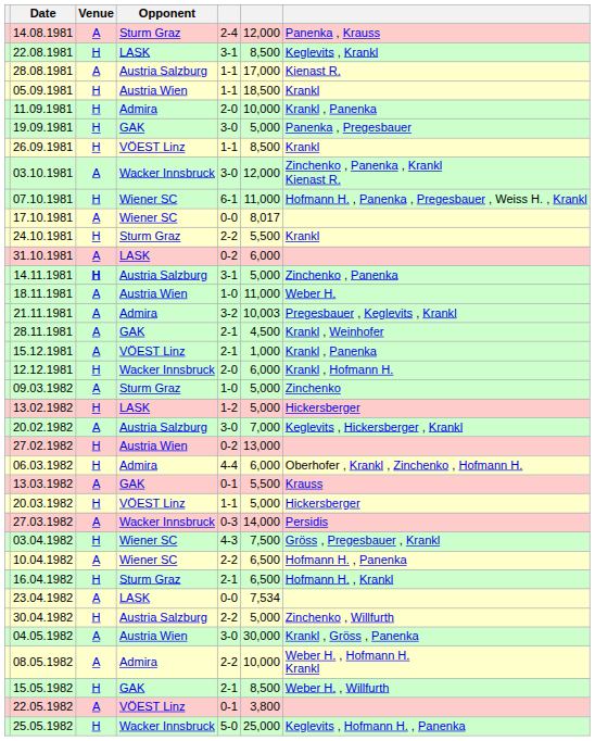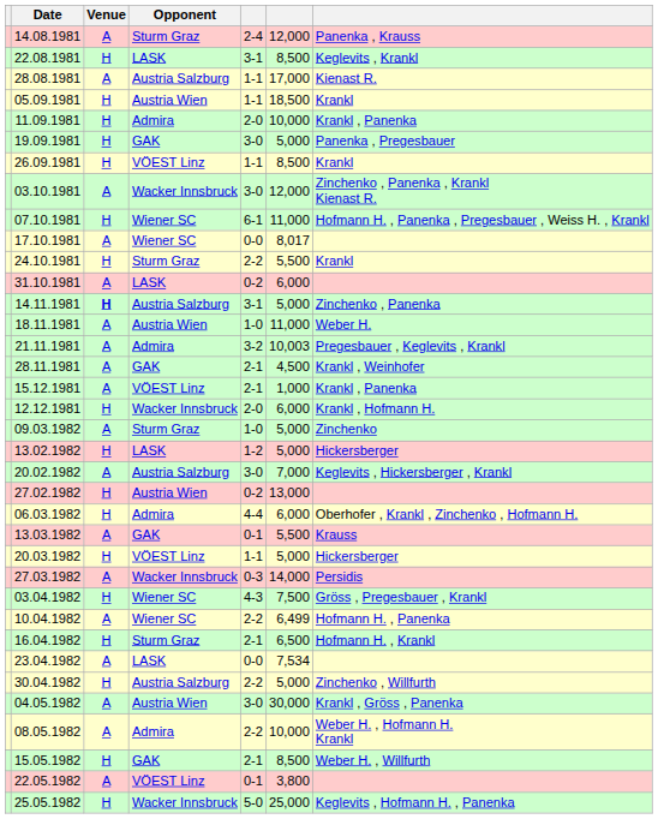 <table class="wikitable" Style="text-align: center">
 <tr>
 <th></th>
 <th>Date</th>
 <th>Venue</th>
 <th>Opponent</th>
 <th></th>
 <th></th>
 <th></th>
 </tr>
 <tr style="background:#fcc">
 <td></td>
 <td>14.08.1981</td>
 <td><a href='#'>A</a></td>
 <td align="left"><a href='#'>Sturm Graz</a></td>
 <td>2-4</td>
 <td align="right">12,000</td>
 <td align="left"><a href='#'>Panenka</a> , <a href='#'>Krauss</a> </td>
 </tr>
 <tr style="background:#cfc">
 <td></td>
 <td>22.08.1981</td>
 <td><a href='#'>H</a></td>
 <td align="left"><a href='#'>LASK</a></td>
 <td>3-1</td>
 <td align="right">8,500</td>
 <td align="left"><a href='#'>Keglevits</a> , <a href='#'>Krankl</a>  </td>
 </tr>
 <tr style="background:#ffc">
 <td></td>
 <td>28.08.1981</td>
 <td><a href='#'>A</a></td>
 <td align="left"><a href='#'>Austria Salzburg</a></td>
 <td>1-1</td>
 <td align="right">17,000</td>
 <td align="left"><a href='#'>Kienast R.</a> </td>
 </tr>
 <tr style="background:#ffc">
 <td></td>
 <td>05.09.1981</td>
 <td><a href='#'>H</a></td>
 <td align="left"><a href='#'>Austria Wien</a></td>
 <td>1-1</td>
 <td align="right">18,500</td>
 <td align="left"><a href='#'>Krankl</a> </td>
 </tr>
 <tr style="background:#cfc">
 <td></td>
 <td>11.09.1981</td>
 <td><a href='#'>H</a></td>
 <td align="left"><a href='#'>Admira</a></td>
 <td>2-0</td>
 <td align="right">10,000</td>
 <td align="left"><a href='#'>Krankl</a> , <a href='#'>Panenka</a> </td>
 </tr>
 <tr style="background:#cfc">
 <td></td>
 <td>19.09.1981</td>
 <td><a href='#'>H</a></td>
 <td align="left"><a href='#'>GAK</a></td>
 <td>3-0</td>
 <td align="right">5,000</td>
 <td align="left"><a href='#'>Panenka</a>  , <a href='#'>Pregesbauer</a> </td>
 </tr>
 <tr style="background:#ffc">
 <td></td>
 <td>26.09.1981</td>
 <td><a href='#'>H</a></td>
 <td align="left"><a href='#'>VÖEST Linz</a></td>
 <td>1-1</td>
 <td align="right">8,500</td>
 <td align="left"><a href='#'>Krankl</a> </td>
 </tr>
 <tr style="background:#cfc">
 <td></td>
 <td>03.10.1981</td>
 <td><a href='#'>A</a></td>
 <td align="left"><a href='#'>Wacker Innsbruck</a></td>
 <td>3-0</td>
 <td align="right">12,000</td>
 <td align="left"><a href='#'>Zinchenko</a> , <a href='#'>Panenka</a> , <a href='#'>Krankl</a>  <br> <a href='#'>Kienast R.</a> </td>
 </tr>
 <tr style="background:#cfc">
 <td></td>
 <td>07.10.1981</td>
 <td><a href='#'>H</a></td>
 <td align="left"><a href='#'>Wiener SC</a></td>
 <td>6-1</td>
 <td align="right">11,000</td>
 <td align="left"><a href='#'>Hofmann H.</a> , <a href='#'>Panenka</a>  , <a href='#'>Pregesbauer</a> , Weiss H. , <a href='#'>Krankl</a> </td>
 </tr>
 <tr style="background:#ffc">
 <td></td>
 <td>17.10.1981</td>
 <td><a href='#'>A</a></td>
 <td align="left"><a href='#'>Wiener SC</a></td>
 <td>0-0</td>
 <td align="right">8,017</td>
 <td align="left"></td>
 </tr>
 <tr style="background:#ffc">
 <td></td>
 <td>24.10.1981</td>
 <td><a href='#'>H</a></td>
 <td align="left"><a href='#'>Sturm Graz</a></td>
 <td>2-2</td>
 <td align="right">5,500</td>
 <td align="left"><a href='#'>Krankl</a>  </td>
 </tr>
 <tr style="background:#fcc">
 <td></td>
 <td>31.10.1981</td>
 <td><a href='#'>A</a></td>
 <td align="left"><a href='#'>LASK</a></td>
 <td>0-2</td>
 <td align="right">6,000</td>
 <td align="left"></td>
 </tr>
 <tr style="background:#cfc">
 <td></td>
 <td>14.11.1981</td>
 <td><strong><a href='#'>H</a></strong></td>
 <td align="left"><a href='#'>Austria Salzburg</a></td>
 <td>3-1</td>
 <td align="right">5,000</td>
 <td align="left"><a href='#'>Zinchenko</a>  , <a href='#'>Panenka</a> </td>
 </tr>
 <tr style="background:#cfc">
 <td></td>
 <td>18.11.1981</td>
 <td><a href='#'>A</a></td>
 <td align="left"><a href='#'>Austria Wien</a></td>
 <td>1-0</td>
 <td align="right">11,000</td>
 <td align="left"><a href='#'>Weber H.</a> </td>
 </tr>
 <tr style="background:#cfc">
 <td></td>
 <td>21.11.1981</td>
 <td><a href='#'>A</a></td>
 <td align="left"><a href='#'>Admira</a></td>
 <td>3-2</td>
 <td align="right">10,003</td>
 <td align="left"><a href='#'>Pregesbauer</a> , <a href='#'>Keglevits</a> , <a href='#'>Krankl</a> </td>
 </tr>
 <tr style="background:#cfc">
 <td></td>
 <td>28.11.1981</td>
 <td><a href='#'>A</a></td>
 <td align="left"><a href='#'>GAK</a></td>
 <td>2-1</td>
 <td align="right">4,500</td>
 <td align="left"><a href='#'>Krankl</a> , <a href='#'>Weinhofer</a> </td>
 </tr>
 <tr style="background:#cfc">
 <td></td>
 <td>15.12.1981</td>
 <td><a href='#'>A</a></td>
 <td align="left"><a href='#'>VÖEST Linz</a></td>
 <td>2-1</td>
 <td align="right">1,000</td>
 <td align="left"><a href='#'>Krankl</a> , <a href='#'>Panenka</a> </td>
 </tr>
 <tr style="background:#cfc">
 <td></td>
 <td>12.12.1981</td>
 <td><a href='#'>H</a></td>
 <td align="left"><a href='#'>Wacker Innsbruck</a></td>
 <td>2-0</td>
 <td align="right">6,000</td>
 <td align="left"><a href='#'>Krankl</a> , <a href='#'>Hofmann H.</a> </td>
 </tr>
 <tr style="background:#cfc">
 <td></td>
 <td>09.03.1982</td>
 <td><a href='#'>A</a></td>
 <td align="left"><a href='#'>Sturm Graz</a></td>
 <td>1-0</td>
 <td align="right">5,000</td>
 <td align="left"><a href='#'>Zinchenko</a> </td>
 </tr>
 <tr style="background:#fcc">
 <td></td>
 <td>13.02.1982</td>
 <td><a href='#'>H</a></td>
 <td align="left"><a href='#'>LASK</a></td>
 <td>1-2</td>
 <td align="right">5,000</td>
 <td align="left"><a href='#'>Hickersberger</a> </td>
 </tr>
 <tr style="background:#cfc">
 <td></td>
 <td>20.02.1982</td>
 <td><a href='#'>A</a></td>
 <td align="left"><a href='#'>Austria Salzburg</a></td>
 <td>3-0</td>
 <td align="right">7,000</td>
 <td align="left"><a href='#'>Keglevits</a> , <a href='#'>Hickersberger</a> , <a href='#'>Krankl</a> </td>
 </tr>
 <tr style="background:#fcc">
 <td></td>
 <td>27.02.1982</td>
 <td><a href='#'>H</a></td>
 <td align="left"><a href='#'>Austria Wien</a></td>
 <td>0-2</td>
 <td align="right">13,000</td>
 <td align="left"></td>
 </tr>
 <tr style="background:#ffc">
 <td></td>
 <td>06.03.1982</td>
 <td><a href='#'>H</a></td>
 <td align="left"><a href='#'>Admira</a></td>
 <td>4-4</td>
 <td align="right">6,000</td>
 <td align="left">Oberhofer , <a href='#'>Krankl</a> , <a href='#'>Zinchenko</a> , <a href='#'>Hofmann H.</a> </td>
 </tr>
 <tr style="background:#fcc">
 <td></td>
 <td>13.03.1982</td>
 <td><a href='#'>A</a></td>
 <td align="left"><a href='#'>GAK</a></td>
 <td>0-1</td>
 <td align="right">5,500</td>
 <td align="left"><a href='#'>Krauss</a> </td>
 </tr>
 <tr style="background:#ffc">
 <td></td>
 <td>20.03.1982</td>
 <td><a href='#'>H</a></td>
 <td align="left"><a href='#'>VÖEST Linz</a></td>
 <td>1-1</td>
 <td align="right">5,000</td>
 <td align="left"><a href='#'>Hickersberger</a> </td>
 </tr>
 <tr style="background:#fcc">
 <td></td>
 <td>27.03.1982</td>
 <td><a href='#'>A</a></td>
 <td align="left"><a href='#'>Wacker Innsbruck</a></td>
 <td>0-3</td>
 <td align="right">14,000</td>
 <td align="left"><a href='#'>Persidis</a> </td>
 </tr>
 <tr style="background:#cfc">
 <td></td>
 <td>03.04.1982</td>
 <td><a href='#'>H</a></td>
 <td align="left"><a href='#'>Wiener SC</a></td>
 <td>4-3</td>
 <td align="right">7,500</td>
 <td align="left"><a href='#'>Gröss</a> , <a href='#'>Pregesbauer</a> , <a href='#'>Krankl</a>  </td>
 </tr>
 <tr style="background:#ffc">
 <td></td>
 <td>10.04.1982</td>
 <td><a href='#'>A</a></td>
 <td align="left"><a href='#'>Wiener SC</a></td>
 <td>2-2</td>
-<td align="right">6,500</td>
+<td align="right">6,499</td>
 <td align="left"><a href='#'>Hofmann H.</a> , <a href='#'>Panenka</a> </td>
 </tr>
 <tr style="background:#cfc">
 <td></td>
 <td>16.04.1982</td>
 <td><a href='#'>H</a></td>
 <td align="left"><a href='#'>Sturm Graz</a></td>
 <td>2-1</td>
 <td align="right">6,500</td>
 <td align="left"><a href='#'>Hofmann H.</a> , <a href='#'>Krankl</a> </td>
 </tr>
 <tr style="background:#ffc">
 <td></td>
 <td>23.04.1982</td>
 <td><a href='#'>A</a></td>
 <td align="left"><a href='#'>LASK</a></td>
 <td>0-0</td>
 <td align="right">7,534</td>
 <td align="left"></td>
 </tr>
 <tr style="background:#ffc">
 <td></td>
 <td>30.04.1982</td>
 <td><a href='#'>H</a></td>
 <td align="left"><a href='#'>Austria Salzburg</a></td>
 <td>2-2</td>
 <td align="right">5,000</td>
 <td align="left"><a href='#'>Zinchenko</a> , <a href='#'>Willfurth</a> </td>
 </tr>
 <tr style="background:#cfc">
 <td></td>
 <td>04.05.1982</td>
 <td><a href='#'>A</a></td>
 <td align="left"><a href='#'>Austria Wien</a></td>
 <td>3-0</td>
 <td align="right">30,000</td>
 <td align="left"><a href='#'>Krankl</a> , <a href='#'>Gröss</a> , <a href='#'>Panenka</a> </td>
 </tr>
 <tr style="background:#ffc">
 <td></td>
 <td>08.05.1982</td>
 <td><a href='#'>A</a></td>
 <td align="left"><a href='#'>Admira</a></td>
 <td>2-2</td>
 <td align="right">10,000</td>
 <td align="left"><a href='#'>Weber H.</a> , <a href='#'>Hofmann H.</a>  <br> <a href='#'>Krankl</a> </td>
 </tr>
 <tr style="background:#cfc">
 <td></td>
 <td>15.05.1982</td>
 <td><a href='#'>H</a></td>
 <td align="left"><a href='#'>GAK</a></td>
 <td>2-1</td>
 <td align="right">8,500</td>
 <td align="left"><a href='#'>Weber H.</a> , <a href='#'>Willfurth</a> </td>
 </tr>
 <tr style="background:#fcc">
 <td></td>
 <td>22.05.1982</td>
 <td><a href='#'>A</a></td>
 <td align="left"><a href='#'>VÖEST Linz</a></td>
 <td>0-1</td>
 <td align="right">3,800</td>
 <td align="left"></td>
 </tr>
 <tr style="background:#cfc">
 <td></td>
 <td>25.05.1982</td>
 <td><a href='#'>H</a></td>
 <td align="left"><a href='#'>Wacker Innsbruck</a></td>
 <td>5-0</td>
 <td align="right">25,000</td>
 <td align="left"><a href='#'>Keglevits</a>  , <a href='#'>Hofmann H.</a> , <a href='#'>Panenka</a>  </td>
 </tr>
 </table>
